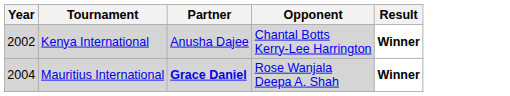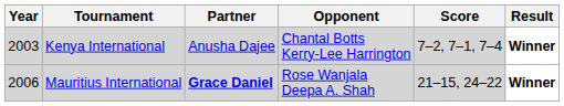 <table class="sortable wikitable" style="font-size: 90%;">
 <tr>
 <th>Year</th>
 <th>Tournament</th>
 <th>Partner</th>
 <th>Opponent</th>
+<th>Score</th>
 <th>Result</th>
 </tr>
 <tr style="background:#D5D5D5">
-<td align="center">2002</td>
+<td align="center">2003</td>
 <td align="left"><a href='#'>Kenya International</a></td>
 <td align="left"> <a href='#'>Anusha Dajee</a></td>
 <td align="left"> <a href='#'>Chantal Botts</a><br> <a href='#'>Kerry-Lee Harrington</a></td>
+<td align="left">7–2, 7–1, 7–4</td>
 <td style="text-align:left; background:white"> <strong>Winner</strong></td>
 </tr>
 <tr style="background:#D5D5D5">
-<td align="center">2004</td>
+<td align="center">2006</td>
 <td align="left"><a href='#'>Mauritius International</a></td>
 <td align="left"><strong> <a href='#'>Grace Daniel</a></strong></td>
 <td align="left"> <a href='#'>Rose Wanjala</a><br> <a href='#'>Deepa A. Shah</a></td>
+<td align="left">21–15, 24–22</td>
 <td style="text-align:left; background:white"> <strong>Winner</strong></td>
 </tr>
 </table>
